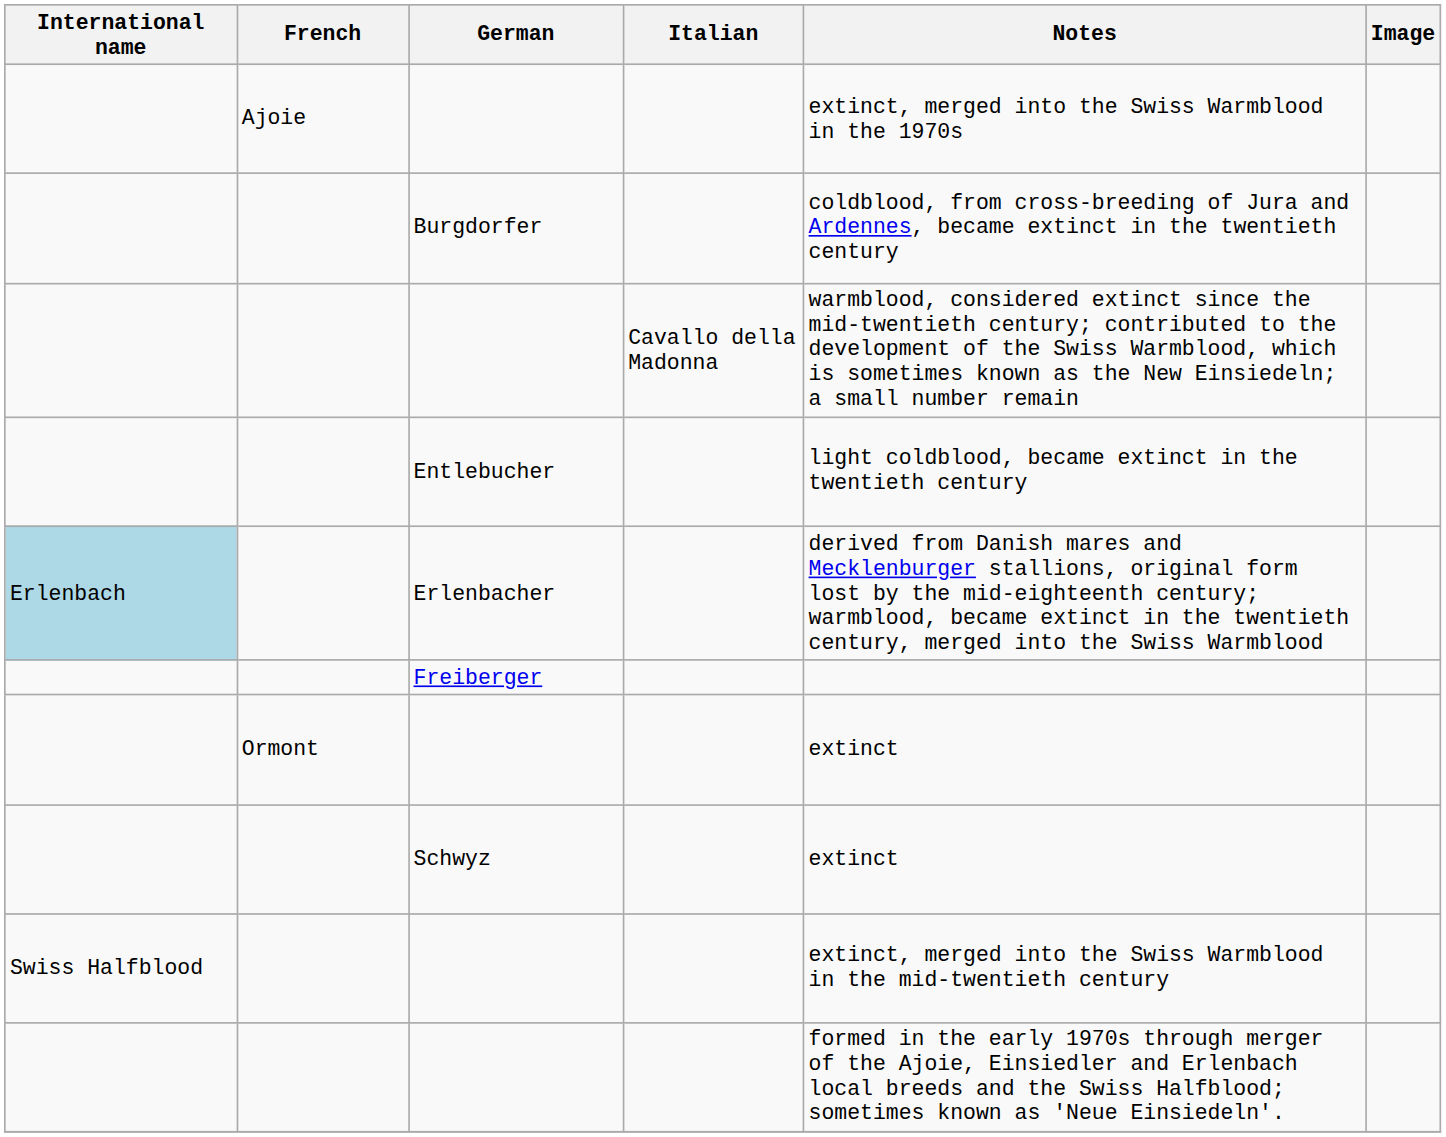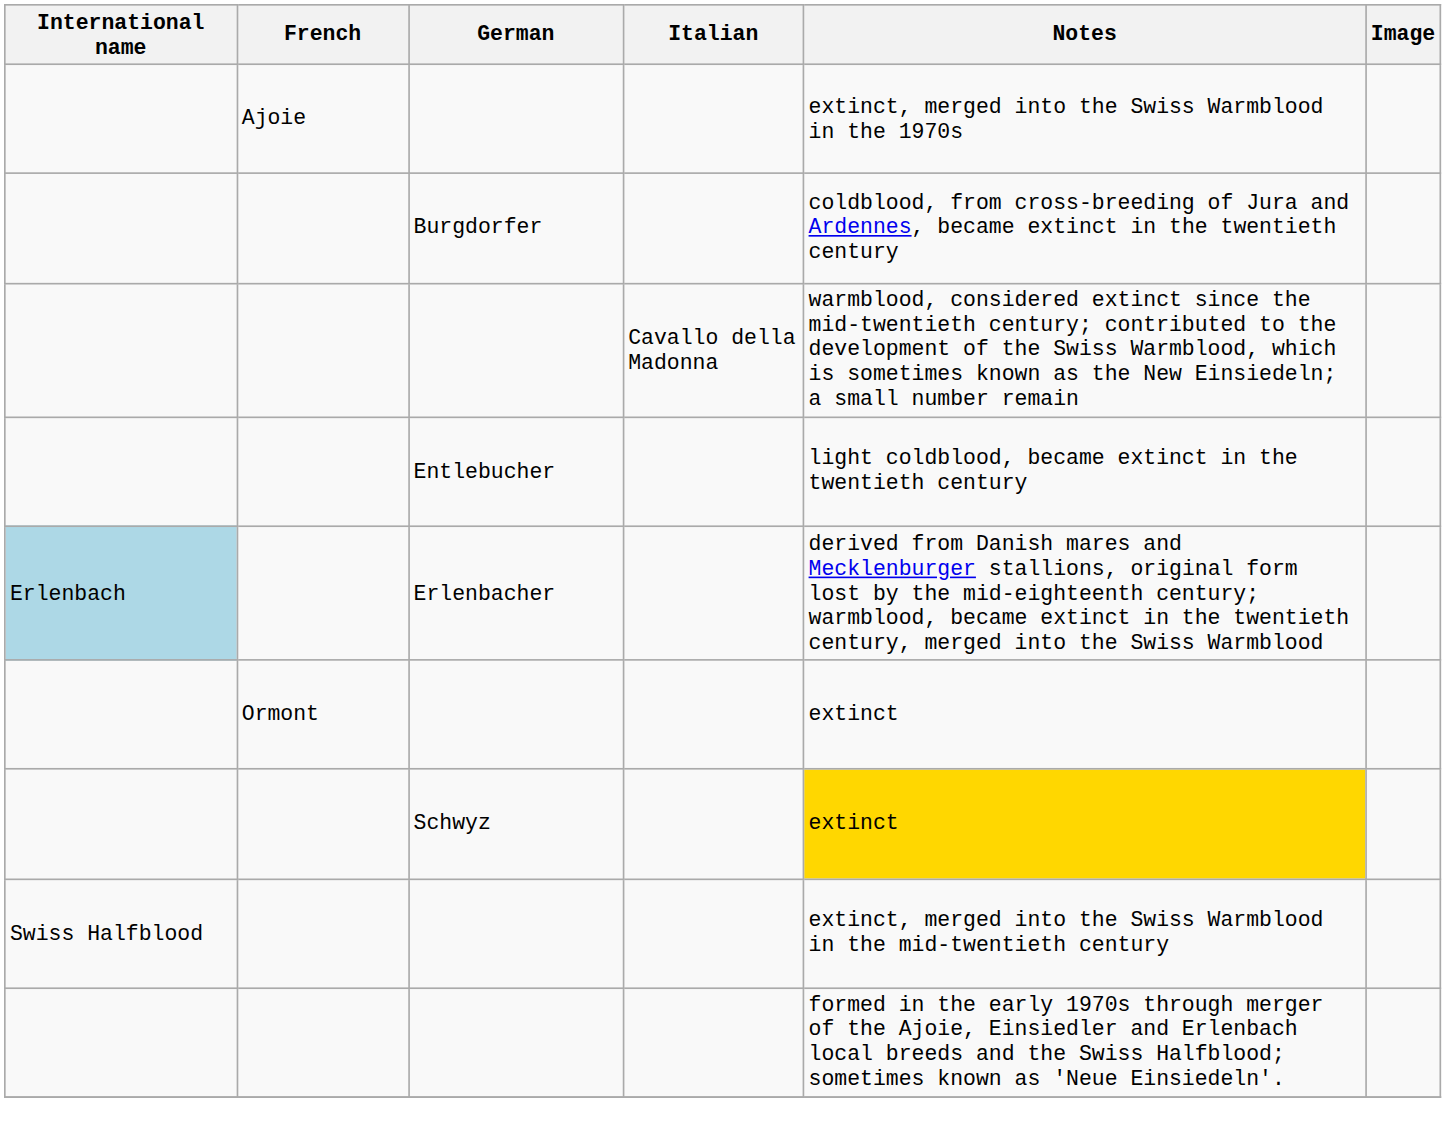 <table class="wikitable">
 <tr>
 <th style="width: 150pt;">International name</th>
 <th style="width: 150pt;">French</th>
 <th style="width: 150pt;">German</th>
 <th style="width: 150pt;">Italian</th>
 <th style="width: 600pt;">Notes</th>
 <th>Image</th>
 </tr>
 <tr>
 <td></td>
 <td>Ajoie</td>
 <td></td>
 <td></td>
 <td>extinct, merged into the Swiss Warmblood in the 1970s</td>
 <td style="height: 60px;"></td>
 </tr>
 <tr>
 <td></td>
 <td></td>
 <td>Burgdorfer</td>
 <td></td>
 <td>coldblood, from cross-breeding of Jura and <a href='#'>Ardennes</a>, became extinct in the twentieth century</td>
 <td style="height: 60px;"></td>
 </tr>
 <tr>
 <td></td>
 <td></td>
 <td></td>
 <td>Cavallo della Madonna</td>
 <td>warmblood, considered extinct since the mid-twentieth century; contributed to the development of the Swiss Warmblood, which is sometimes known as the New Einsiedeln; a small number remain</td>
 <td style="height: 60px;"></td>
 </tr>
 <tr>
 <td></td>
 <td></td>
 <td>Entlebucher</td>
 <td></td>
 <td>light coldblood, became extinct in the twentieth century</td>
 <td style="height: 60px;"></td>
 </tr>
 <tr>
 <td style="background: lightblue;">Erlenbach</td>
 <td></td>
 <td>Erlenbacher</td>
 <td></td>
 <td>derived from Danish mares and <a href='#'>Mecklenburger</a> stallions, original form lost by the mid-eighteenth century; warmblood, became extinct in the twentieth century, merged into the Swiss Warmblood</td>
 <td></td>
 </tr>
 <tr>
 <td></td>
-<td></td>
-<td><a href='#'>Freiberger</a></td>
-<td></td>
-<td></td>
-<td></td>
-</tr>
-<tr>
-<td></td>
 <td>Ormont</td>
 <td></td>
 <td></td>
 <td>extinct</td>
 <td style="height: 60px;"></td>
 </tr>
 <tr>
 <td></td>
 <td></td>
 <td>Schwyz</td>
 <td></td>
-<td>extinct</td>
+<td style="background: gold;">extinct</td>
 <td style="height: 60px;"></td>
 </tr>
 <tr>
 <td>Swiss Halfblood</td>
 <td></td>
 <td></td>
 <td></td>
 <td>extinct, merged into the Swiss Warmblood in the mid-twentieth century</td>
 <td style="height: 60px;"></td>
 </tr>
 <tr>
 <td></td>
 <td></td>
 <td></td>
 <td></td>
 <td>formed in the early 1970s through merger of the Ajoie, Einsiedler and Erlenbach local breeds and the Swiss Halfblood; sometimes known as 'Neue Einsiedeln'.</td>
 <td></td>
 </tr>
 <tr>
 </tr>
 </table>
